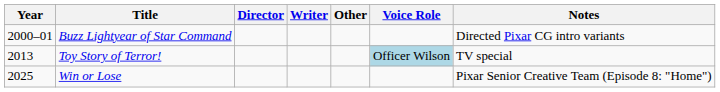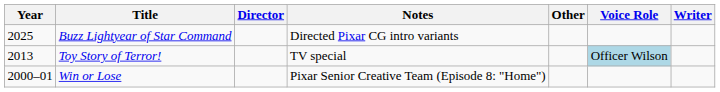 <table class="wikitable">
 <tr>
 <th>Year</th>
 <th>Title</th>
 <th><a href='#'>Director</a></th>
-<th><a href='#'>Writer</a></th>
+<th>Notes</th>
 <th>Other</th>
 <th><a href='#'>Voice Role</a></th>
-<th>Notes</th>
+<th><a href='#'>Writer</a></th>
 </tr>
 <tr>
-<td>2000–01</td>
+<td>2025</td>
 <td><em><a href='#'>Buzz Lightyear of Star Command</a></em></td>
+<td></td>
+<td>Directed <a href='#'>Pixar</a> CG intro variants </td>
 <td></td>
 <td></td>
 <td></td>
-<td></td>
-<td>Directed <a href='#'>Pixar</a> CG intro variants </td>
 </tr>
 <tr>
 <td>2013</td>
 <td><em><a href='#'>Toy Story of Terror!</a></em></td>
 <td></td>
-<td></td>
+<td>TV special</td>
 <td></td>
 <td style="background: lightblue;">Officer Wilson</td>
-<td>TV special</td>
+<td></td>
 </tr>
 <tr>
-<td>2025</td>
+<td>2000–01</td>
 <td><em><a href='#'>Win or Lose</a></em></td>
+<td></td>
+<td>Pixar Senior Creative Team (Episode 8: "Home")</td>
 <td></td>
 <td></td>
 <td></td>
-<td></td>
-<td>Pixar Senior Creative Team (Episode 8: "Home")</td>
 </tr>
 </table>
